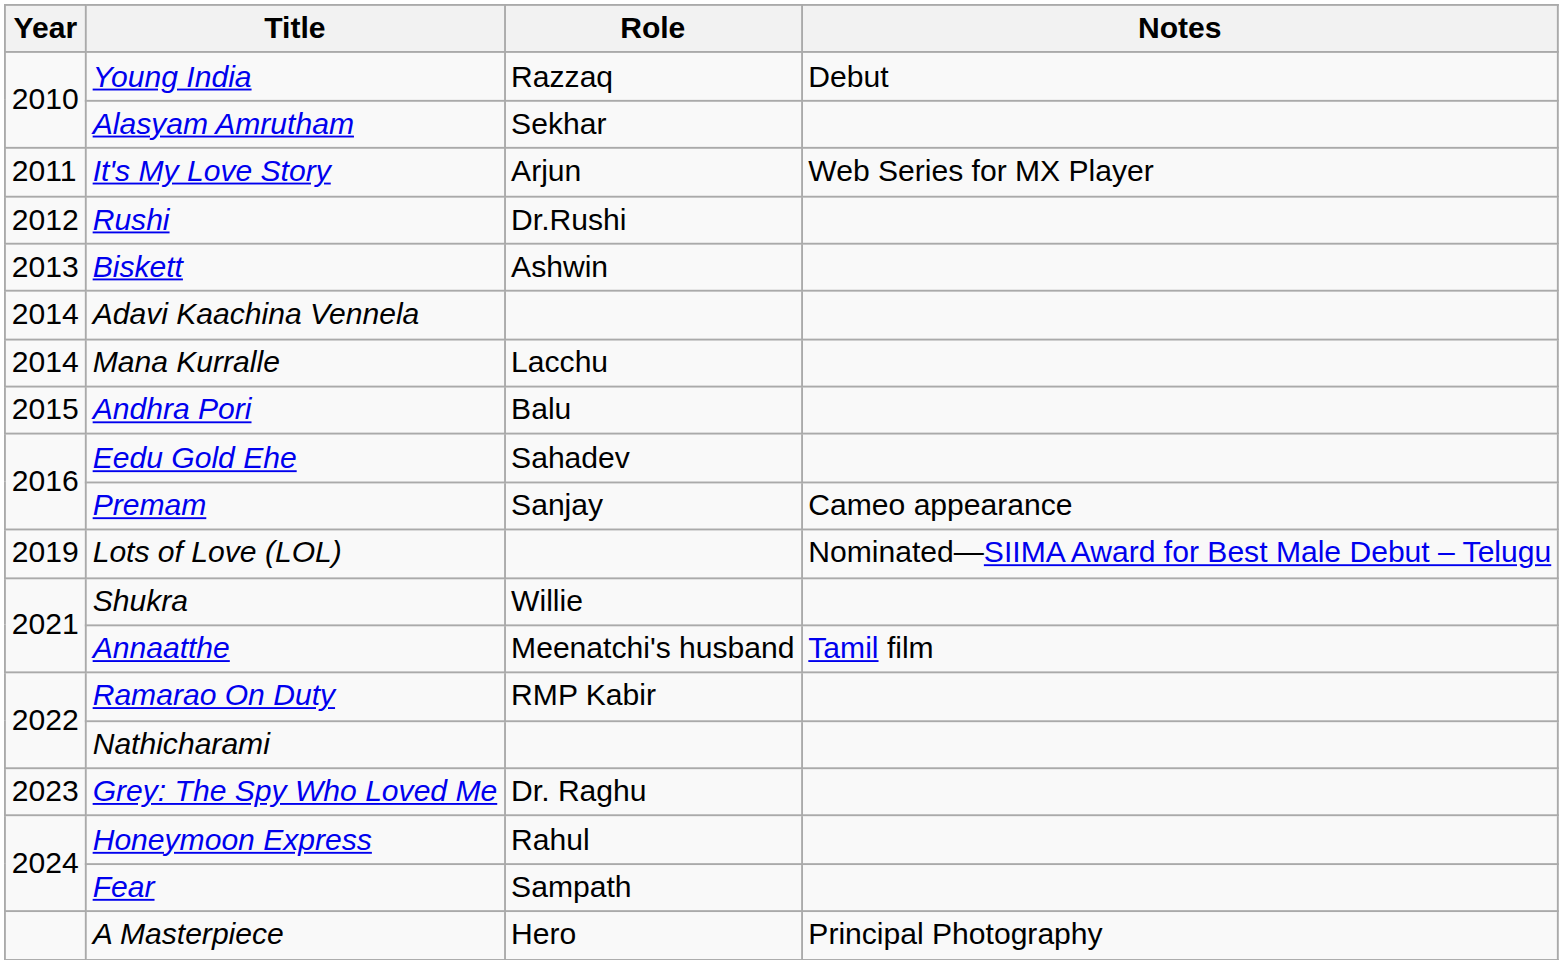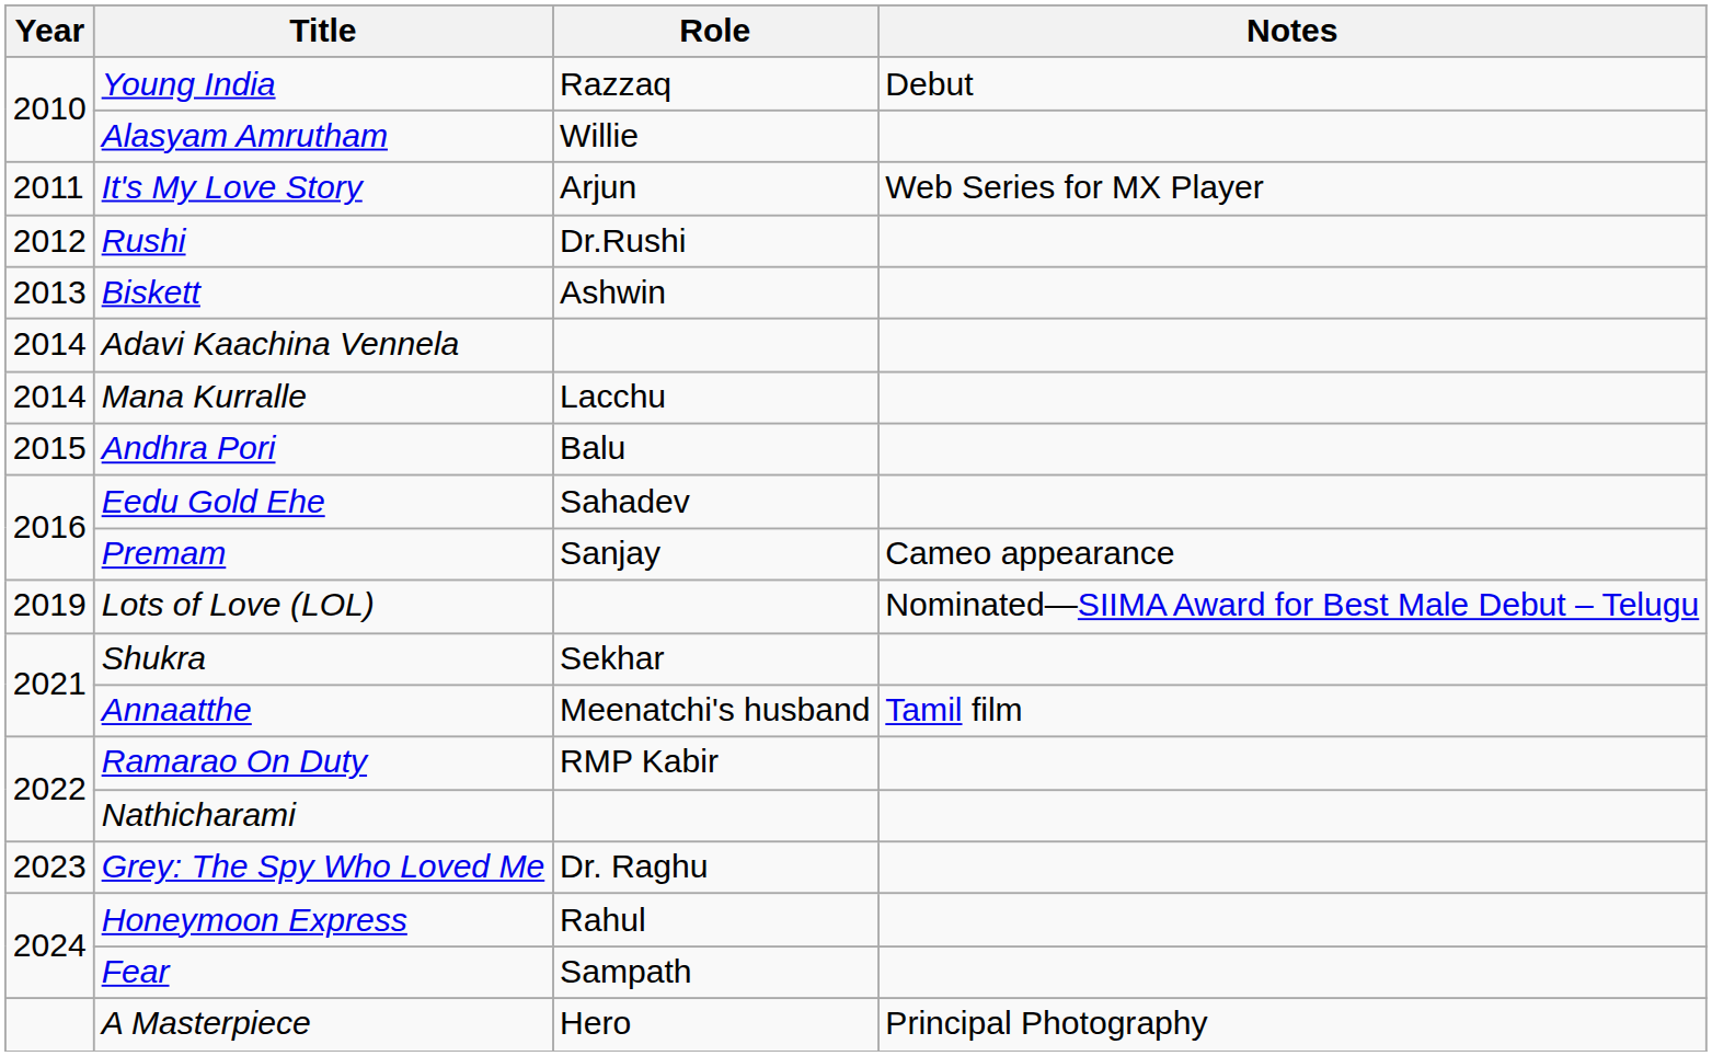 <table class="wikitable sortable">
 <tr>
 <th>Year</th>
 <th>Title</th>
 <th>Role</th>
 <th>Notes</th>
 </tr>
 <tr>
 <td rowspan="2">2010</td>
 <td><em><a href='#'>Young India</a></em></td>
 <td>Razzaq</td>
 <td>Debut</td>
 </tr>
 <tr>
 <td><em><a href='#'>Alasyam Amrutham</a></em></td>
-<td>Sekhar</td>
+<td>Willie</td>
 <td></td>
 </tr>
 <tr>
 <td>2011</td>
 <td><em><a href='#'>It's My Love Story</a></em></td>
 <td>Arjun</td>
 <td>Web Series for MX Player</td>
 </tr>
 <tr>
 <td>2012</td>
 <td><em><a href='#'>Rushi</a></em></td>
 <td>Dr.Rushi</td>
 <td></td>
 </tr>
 <tr>
 <td>2013</td>
 <td><em><a href='#'>Biskett</a></em></td>
 <td>Ashwin</td>
 <td></td>
 </tr>
 <tr>
 <td>2014</td>
 <td><em>Adavi Kaachina Vennela</em></td>
 <td></td>
 <td></td>
 </tr>
 <tr>
 <td>2014</td>
 <td><em>Mana Kurralle</em></td>
 <td>Lacchu</td>
 <td></td>
 </tr>
 <tr>
 <td>2015</td>
 <td><em><a href='#'>Andhra Pori</a></em></td>
 <td>Balu</td>
 <td></td>
 </tr>
 <tr>
 <td rowspan="2">2016</td>
 <td><em> <a href='#'>Eedu Gold Ehe </a></em></td>
 <td>Sahadev</td>
 <td></td>
 </tr>
 <tr>
 <td><em><a href='#'>Premam</a></em></td>
 <td>Sanjay</td>
 <td>Cameo appearance</td>
 </tr>
 <tr>
 <td>2019</td>
 <td><em>Lots of Love (LOL)</em></td>
 <td></td>
 <td>Nominated—<a href='#'>SIIMA Award for Best Male Debut – Telugu</a></td>
 </tr>
 <tr>
 <td rowspan="2">2021</td>
 <td><em>Shukra</em></td>
-<td>Willie</td>
+<td>Sekhar</td>
 <td></td>
 </tr>
 <tr>
 <td><em><a href='#'>Annaatthe</a></em></td>
 <td>Meenatchi's husband</td>
 <td><a href='#'>Tamil</a> film</td>
 </tr>
 <tr>
 <td rowspan="2">2022</td>
 <td><em><a href='#'>Ramarao On Duty</a></em></td>
 <td>RMP Kabir</td>
 <td></td>
 </tr>
 <tr>
 <td><em>Nathicharami</em></td>
 <td></td>
 <td></td>
 </tr>
 <tr>
 <td>2023</td>
 <td><em><a href='#'>Grey: The Spy Who Loved Me</a></em></td>
 <td>Dr. Raghu</td>
 <td></td>
 </tr>
 <tr>
 <td rowspan="2">2024</td>
 <td><em><a href='#'>Honeymoon Express</a></em></td>
 <td>Rahul</td>
 <td></td>
 </tr>
 <tr>
 <td><a href='#'><em>Fear</em></a></td>
 <td>Sampath</td>
 <td></td>
 </tr>
 <tr>
 <td></td>
 <td><em>A Masterpiece</em></td>
 <td>Hero</td>
 <td>Principal Photography</td>
 </tr>
 </table>
